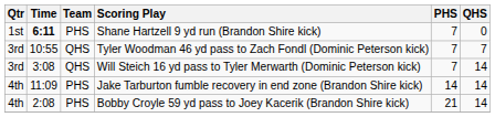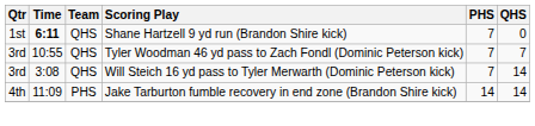 <table class="wikitable">
 <tr>
 <th style="text-align: center;">Qtr</th>
 <th style="text-align: center;">Time</th>
 <th style="text-align: center;">Team</th>
 <th style="text-align: left;">Scoring Play</th>
 <th style="text-align: right;">PHS</th>
 <th style="text-align: right;">QHS</th>
 </tr>
 <tr>
 <td style="text-align: center;">1st</td>
 <td style="text-align: center;"><strong>6:11</strong></td>
-<td style="text-align: center;">PHS</td>
+<td style="text-align: center;">QHS</td>
 <td style="text-align: left;">Shane Hartzell 9 yd run (Brandon Shire kick)</td>
 <td style="text-align: right;">7</td>
 <td style="text-align: right;">0</td>
 </tr>
 <tr>
 <td style="text-align: center;">3rd</td>
 <td style="text-align: center;">10:55</td>
 <td style="text-align: center;">QHS</td>
 <td style="text-align: left;">Tyler Woodman 46 yd pass to Zach Fondl (Dominic Peterson kick)</td>
 <td style="text-align: right;">7</td>
 <td style="text-align: right;">7</td>
 </tr>
 <tr>
 <td style="text-align: center;">3rd</td>
 <td style="text-align: center;">3:08</td>
 <td style="text-align: center;">QHS</td>
 <td style="text-align: left;">Will Steich 16 yd pass to Tyler Merwarth (Dominic Peterson kick)</td>
 <td style="text-align: right;">7</td>
 <td style="text-align: right;">14</td>
 </tr>
 <tr>
 <td style="text-align: center;">4th</td>
 <td style="text-align: center;">11:09</td>
 <td style="text-align: center;">PHS</td>
 <td style="text-align: left;">Jake Tarburton fumble recovery in end zone (Brandon Shire kick)</td>
 <td style="text-align: right;">14</td>
 <td style="text-align: right;">14</td>
 </tr>
 <tr>
-<td style="text-align: center;">4th</td>
-<td style="text-align: center;">2:08</td>
-<td style="text-align: center;">PHS</td>
-<td style="text-align: left;">Bobby Croyle 59 yd pass to Joey Kacerik (Brandon Shire kick)</td>
-<td style="text-align: right;">21</td>
-<td style="text-align: right;">14</td>
-</tr>
-<tr>
 </tr>
 </table>
